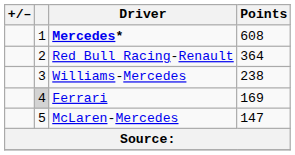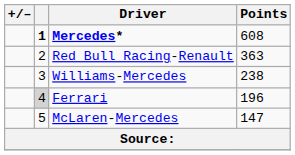 <table class="wikitable" style="font-size: 85%;">
 <tr>
 <th scope="col">+/–</th>
 <th scope="col"></th>
 <th scope="col">Driver</th>
 <th scope="col">Points</th>
 </tr>
 <tr>
 <td></td>
-<td align="center">1</td>
+<td align="center"><strong>1</strong></td>
 <td> <strong><a href='#'>Mercedes</a>*</strong></td>
 <td>608</td>
 </tr>
 <tr>
 <td></td>
 <td align="center">2</td>
 <td> <a href='#'>Red Bull Racing</a>-<a href='#'>Renault</a></td>
-<td>364</td>
+<td>363</td>
 </tr>
 <tr>
 <td></td>
 <td align="center">3</td>
 <td> <a href='#'>Williams</a>-<a href='#'>Mercedes</a></td>
 <td>238</td>
 </tr>
 <tr>
 <td></td>
 <td align="center" style="background: lightgrey;">4</td>
 <td> <a href='#'>Ferrari</a></td>
-<td>169</td>
+<td>196</td>
 </tr>
 <tr>
 <td></td>
 <td align="center">5</td>
 <td> <a href='#'>McLaren</a>-<a href='#'>Mercedes</a></td>
 <td>147</td>
 </tr>
 <tr>
 <th colspan="4">Source:</th>
 </tr>
 <tr>
 </tr>
 </table>
